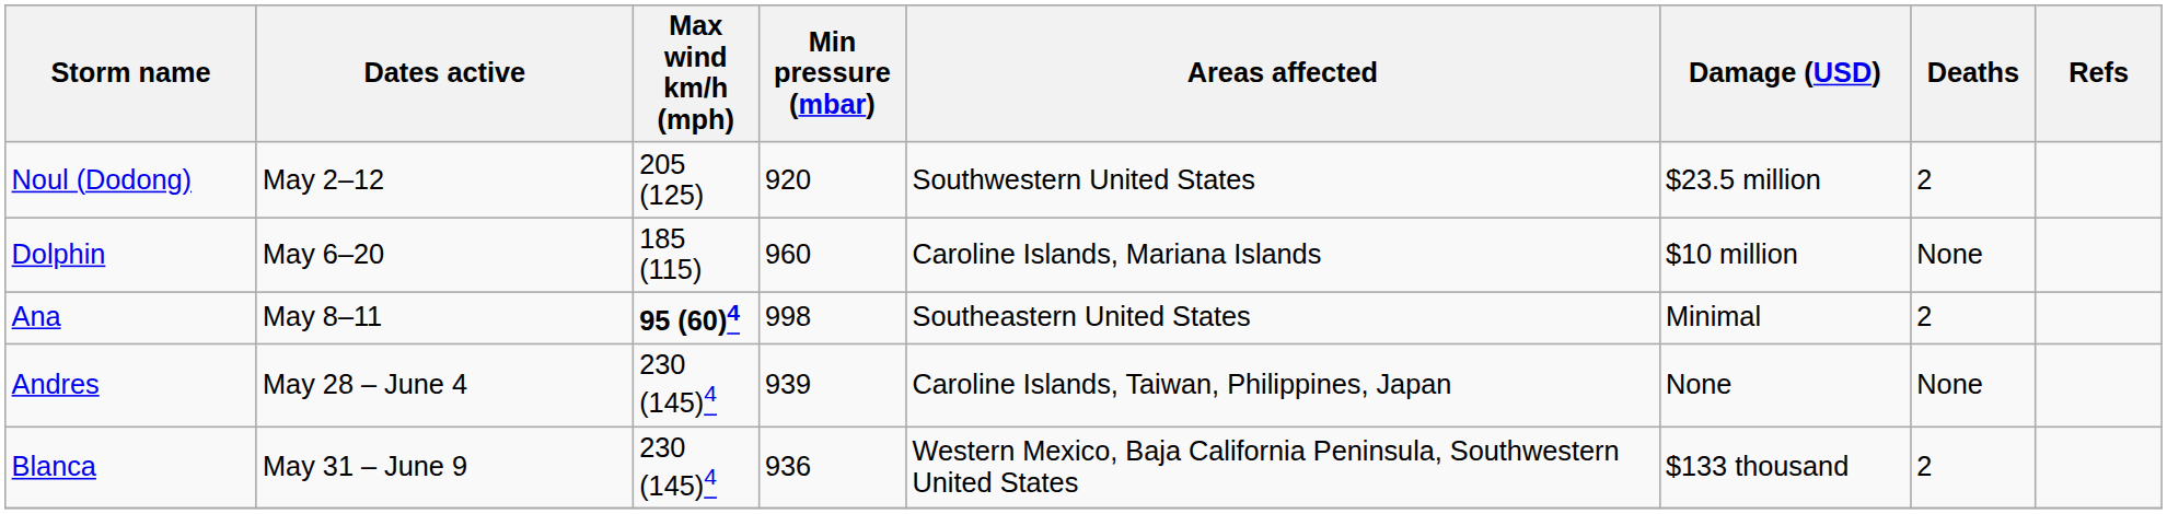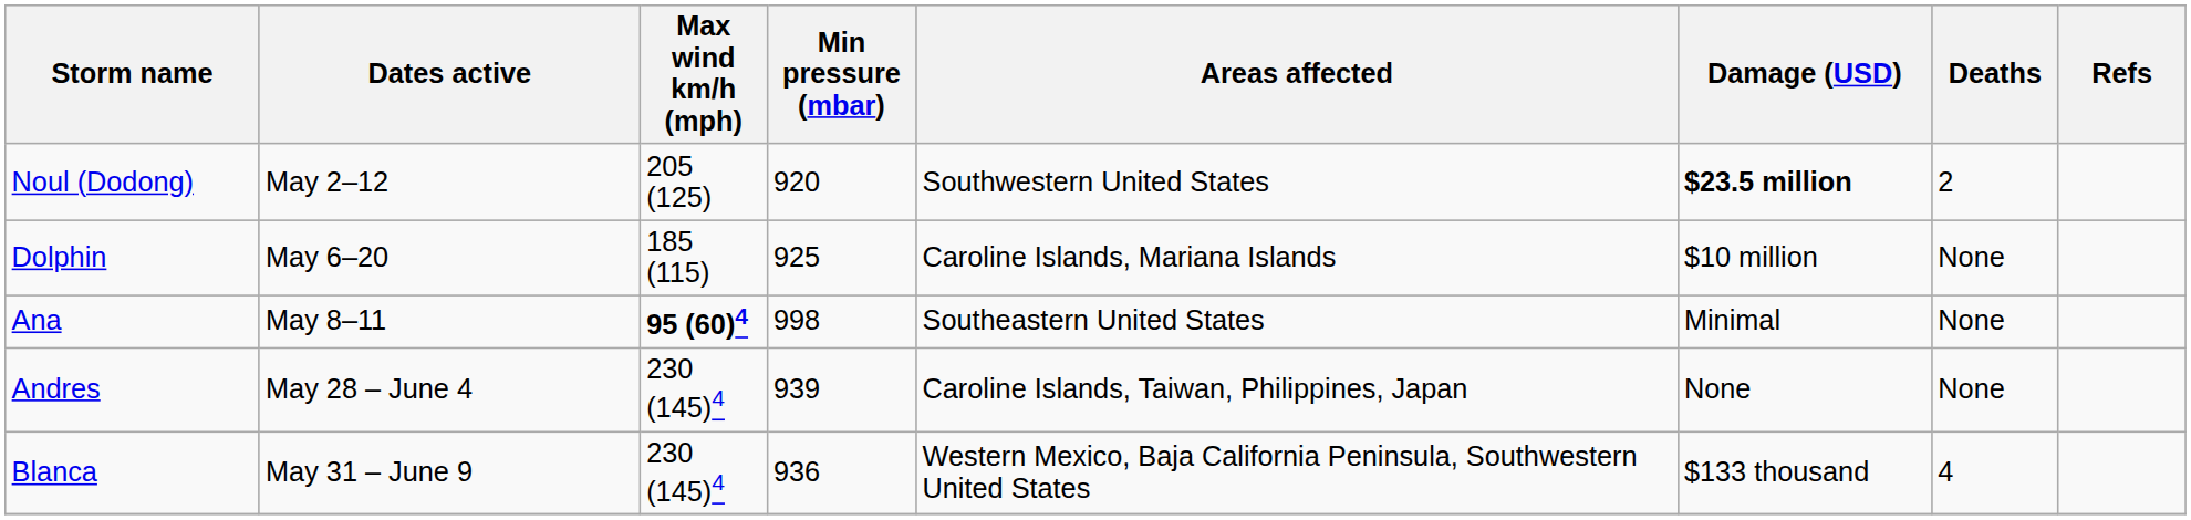 <table class="wikitable sortable">
 <tr>
 <th width="10%"><strong>Storm name</strong></th>
 <th width="15%"><strong>Dates active</strong></th>
 <th width="5%"><strong>Max wind km/h (mph)</strong></th>
 <th width="5%"><strong>Min pressure (<a href='#'>mbar</a>)</strong></th>
 <th width="30%"><strong>Areas affected</strong></th>
 <th width="10%"><strong>Damage (<a href='#'>USD</a>)</strong></th>
 <th width="5%"><strong>Deaths</strong></th>
 <th width="5%"><strong>Refs</strong></th>
 </tr>
 <tr>
 <td><a href='#'>Noul (Dodong)</a></td>
 <td>May 2–12</td>
 <td>205 (125)</td>
 <td>920</td>
 <td>Southwestern United States</td>
-<td>$23.5 million</td>
+<td><strong>$23.5 million</strong></td>
 <td>2</td>
 <td></td>
 </tr>
 <tr>
 <td><a href='#'>Dolphin</a></td>
 <td>May 6–20</td>
 <td>185 (115)</td>
-<td>960</td>
+<td>925</td>
 <td>Caroline Islands, Mariana Islands</td>
 <td>$10 million</td>
 <td>None</td>
 <td></td>
 </tr>
 <tr>
 <td><a href='#'>Ana</a></td>
 <td>May 8–11</td>
 <td><strong>95 (60)<a href='#'><sup>4</sup></a></strong></td>
 <td>998</td>
 <td>Southeastern United States</td>
 <td>Minimal</td>
-<td>2</td>
+<td>None</td>
 <td></td>
 </tr>
 <tr>
 <td><a href='#'>Andres</a></td>
 <td>May 28 – June 4</td>
 <td>230 (145)<a href='#'><sup>4</sup></a></td>
 <td>939</td>
 <td>Caroline Islands, Taiwan, Philippines, Japan</td>
 <td>None</td>
 <td>None</td>
 <td></td>
 </tr>
 <tr>
 <td><a href='#'>Blanca</a></td>
 <td>May 31 – June 9</td>
 <td>230 (145)<a href='#'><sup>4</sup></a></td>
 <td>936</td>
 <td>Western Mexico, Baja California Peninsula, Southwestern United States</td>
 <td>$133 thousand</td>
-<td>2</td>
+<td>4</td>
 <td></td>
 </tr>
 <tr>
 </tr>
 </table>
